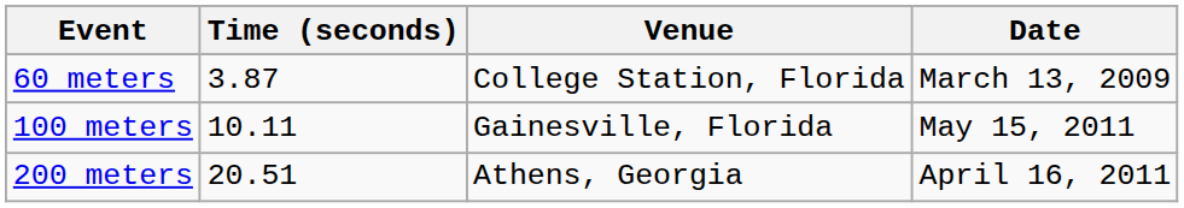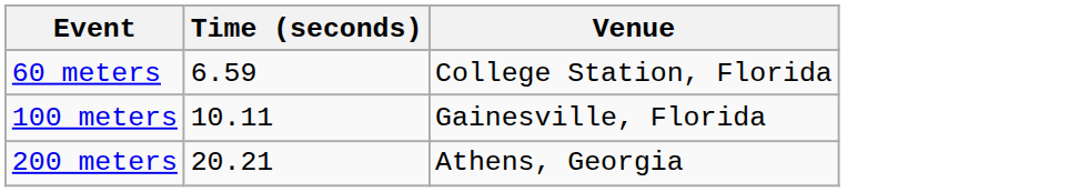 <table class="wikitable">
 <tr>
 <th>Event</th>
 <th>Time (seconds)</th>
 <th>Venue</th>
-<th>Date</th>
 </tr>
 <tr>
 <td><a href='#'>60 meters</a></td>
-<td>3.87</td>
+<td>6.59</td>
 <td>College Station, Florida</td>
-<td>March 13, 2009</td>
 </tr>
 <tr>
 <td><a href='#'>100 meters</a></td>
 <td>10.11</td>
 <td>Gainesville, Florida</td>
-<td>May 15, 2011</td>
 </tr>
 <tr>
 <td><a href='#'>200 meters</a></td>
-<td>20.51</td>
+<td>20.21</td>
 <td>Athens, Georgia</td>
-<td>April 16, 2011</td>
 </tr>
 </table>
